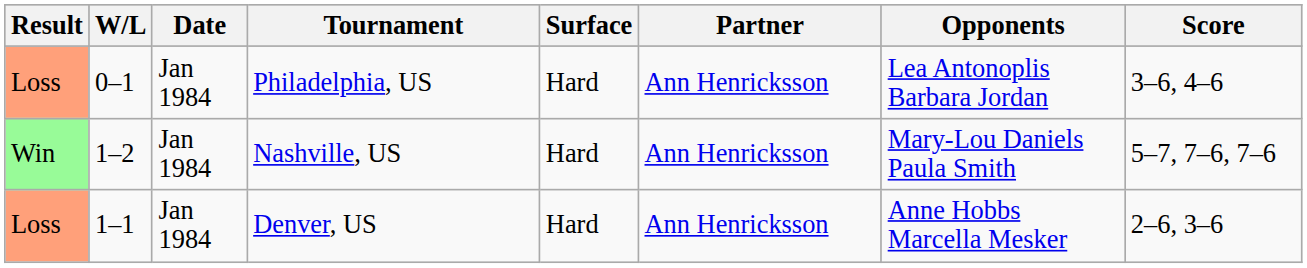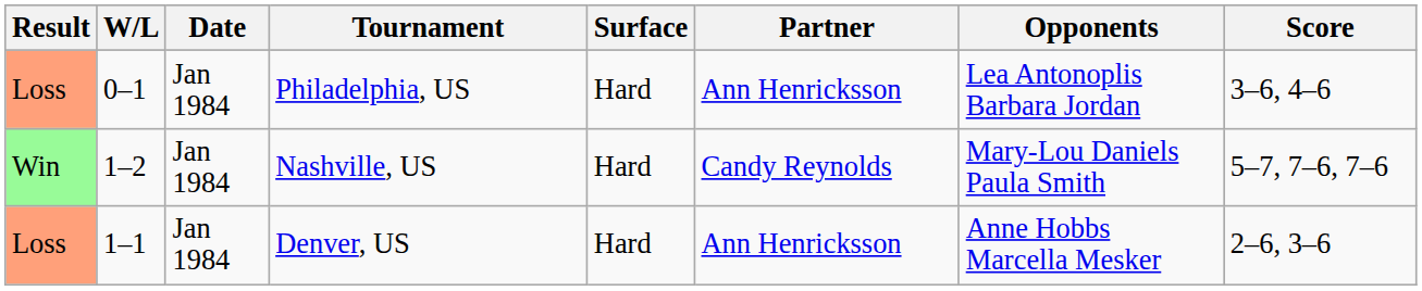 <table class="sortable wikitable">
 <tr>
 <th>Result</th>
 <th style="width:26px" class="unsortable">W/L</th>
 <th style="width:50px">Date</th>
 <th style="width:170px">Tournament</th>
 <th style="width:50px">Surface</th>
 <th style="width:140px">Partner</th>
 <th style="width:140px">Opponents</th>
 <th style="width:100px" class="unsortable">Score</th>
 </tr>
 <tr>
 <td style="background:#ffa07a;">Loss</td>
 <td>0–1</td>
 <td>Jan 1984</td>
 <td><a href='#'>Philadelphia</a>, US</td>
 <td>Hard</td>
 <td> <a href='#'>Ann Henricksson</a></td>
 <td> <a href='#'>Lea Antonoplis</a> <br>  <a href='#'>Barbara Jordan</a></td>
 <td>3–6, 4–6</td>
 </tr>
 <tr>
 <td style="background:#98fb98;">Win</td>
 <td>1–2</td>
 <td>Jan 1984</td>
 <td><a href='#'>Nashville</a>, US</td>
 <td>Hard</td>
-<td> <a href='#'>Ann Henricksson</a></td>
+<td> <a href='#'>Candy Reynolds</a></td>
 <td> <a href='#'>Mary-Lou Daniels</a> <br>  <a href='#'>Paula Smith</a></td>
 <td>5–7, 7–6, 7–6</td>
 </tr>
 <tr>
 <td style="background:#ffa07a;">Loss</td>
 <td>1–1</td>
 <td>Jan 1984</td>
 <td><a href='#'>Denver</a>, US</td>
 <td>Hard</td>
 <td> <a href='#'>Ann Henricksson</a></td>
 <td> <a href='#'>Anne Hobbs</a> <br>  <a href='#'>Marcella Mesker</a></td>
 <td>2–6, 3–6</td>
 </tr>
 </table>
